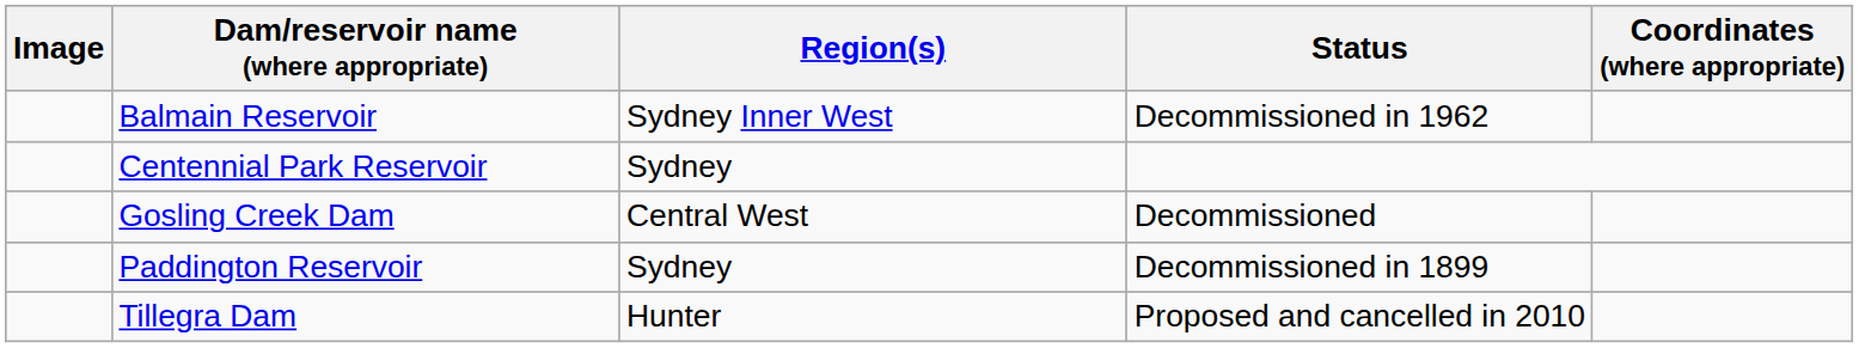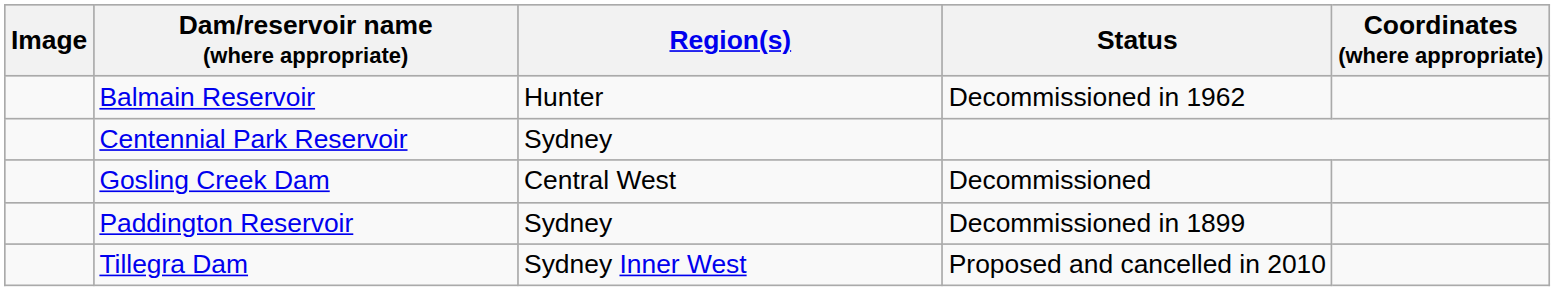 <table class="wikitable">
 <tr>
 <th>Image</th>
 <th>Dam/reservoir name<br><small>(where appropriate)</small></th>
 <th><a href='#'>Region(s)</a></th>
 <th>Status</th>
 <th>Coordinates<br><small>(where appropriate)</small></th>
 </tr>
 <tr>
 <td></td>
 <td><a href='#'>Balmain Reservoir</a></td>
-<td>Sydney <a href='#'>Inner West</a></td>
+<td scope="col" style="width:250px;">Hunter</td>
 <td>Decommissioned in 1962</td>
 <td></td>
 </tr>
 <tr>
 <td></td>
 <td><a href='#'>Centennial Park Reservoir</a></td>
 <td>Sydney</td>
 </tr>
 <tr>
 <td></td>
 <td><a href='#'>Gosling Creek Dam</a></td>
 <td>Central West</td>
 <td>Decommissioned</td>
 <td></td>
 </tr>
 <tr>
 <td></td>
 <td><a href='#'>Paddington Reservoir</a></td>
 <td>Sydney</td>
 <td>Decommissioned in 1899</td>
 </tr>
 <tr>
 <td></td>
 <td scope="col" style="width:250px;"><a href='#'>Tillegra Dam</a></td>
-<td scope="col" style="width:250px;">Hunter</td>
+<td>Sydney <a href='#'>Inner West</a></td>
 <td>Proposed and cancelled in 2010</td>
 <td></td>
 </tr>
 </table>
